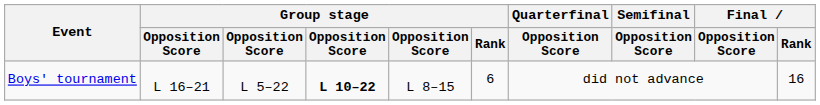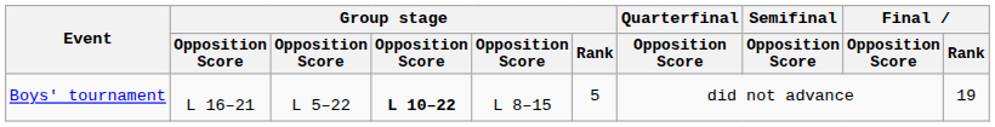 <table class="wikitable" style="font-size:90%">
 <tr>
 <th rowspan=2>Event</th>
 <th colspan=5>Group stage</th>
 <th>Quarterfinal</th>
 <th>Semifinal</th>
 <th colspan=2>Final / </th>
 </tr>
 <tr style="font-size:95%">
 <th>Opposition<br>Score</th>
 <th>Opposition<br>Score</th>
 <th>Opposition<br>Score</th>
 <th>Opposition<br>Score</th>
 <th>Rank</th>
 <th>Opposition<br>Score</th>
 <th>Opposition<br>Score</th>
 <th>Opposition<br>Score</th>
 <th>Rank</th>
 </tr>
 <tr align=center>
 <td align=left><a href='#'>Boys' tournament</a></td>
 <td><br>L 16–21</td>
 <td><br>L 5–22</td>
 <td><strong><br>L 10–22</strong></td>
 <td><br>L 8–15</td>
-<td>6</td>
+<td>5</td>
 <td colspan=3>did not advance</td>
-<td>16</td>
+<td>19</td>
 </tr>
 </table>
